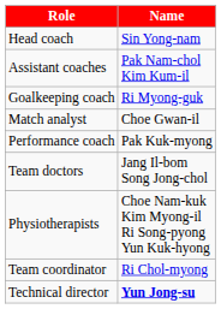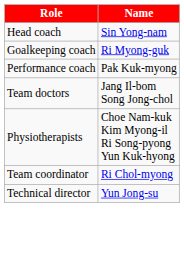 <table class="wikitable">
 <tr>
 <th style="color:#FFFFFF;background:#FF0000">Role</th>
 <th style="color:#FFFFFF;background:#FF0000">Name</th>
 </tr>
 <tr>
 <td>Head coach</td>
 <td> <a href='#'>Sin Yong-nam</a></td>
 </tr>
 <tr>
-<td>Assistant coaches</td>
-<td> <a href='#'>Pak Nam-chol</a><br> <a href='#'>Kim Kum-il</a></td>
-</tr>
-<tr>
 <td>Goalkeeping coach</td>
 <td> <a href='#'>Ri Myong-guk</a></td>
-</tr>
-<tr>
-<td>Match analyst</td>
-<td> Choe Gwan-il</td>
 </tr>
 <tr>
 <td>Performance coach</td>
 <td> Pak Kuk-myong</td>
 </tr>
 <tr>
 <td>Team doctors</td>
 <td> Jang Il-bom<br> Song Jong-chol</td>
 </tr>
 <tr>
 <td>Physiotherapists</td>
 <td> Choe Nam-kuk<br> Kim Myong-il<br> Ri Song-pyong<br> Yun Kuk-hyong</td>
 </tr>
 <tr>
 <td>Team coordinator</td>
 <td> <a href='#'>Ri Chol-myong</a></td>
 </tr>
 <tr>
 <td>Technical director</td>
-<td><strong> <a href='#'>Yun Jong-su</a></strong></td>
+<td> <a href='#'>Yun Jong-su</a></td>
 </tr>
 </table>
